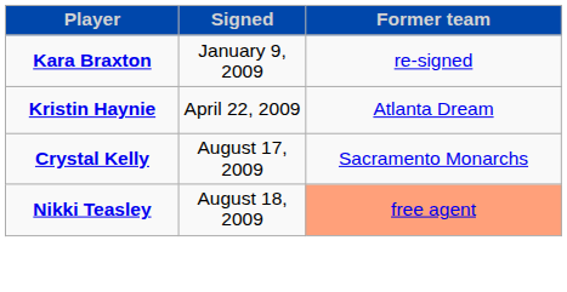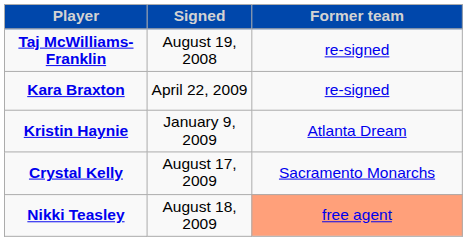 <table class="wikitable" style="text-align: center">
 <tr align="center" bgcolor="#dddddd">
 <td style="background:#0047AB;color:#D3D3D3; width:140px"><strong>Player</strong></td>
 <td style="background:#0047AB;color:#D3D3D3; width:100px"><strong>Signed</strong></td>
 <td style="background:#0047AB;color:#D3D3D3; width:210px"><strong>Former team</strong></td>
 </tr>
 <tr style="height:40px">
+<td><strong><a href='#'>Taj McWilliams-Franklin</a></strong></td>
+<td>August 19, 2008</td>
+<td><a href='#'>re-signed</a></td>
+</tr>
+<tr style="height:40px">
 <td><strong><a href='#'>Kara Braxton</a></strong></td>
-<td>January 9, 2009</td>
+<td>April 22, 2009</td>
 <td><a href='#'>re-signed</a></td>
 </tr>
 <tr style="height:40px">
 <td><strong><a href='#'>Kristin Haynie</a></strong></td>
-<td>April 22, 2009</td>
+<td>January 9, 2009</td>
 <td><a href='#'>Atlanta Dream</a></td>
 </tr>
 <tr style="height:40px">
 <td><strong><a href='#'>Crystal Kelly</a></strong></td>
 <td>August 17, 2009</td>
 <td><a href='#'>Sacramento Monarchs</a></td>
 </tr>
 <tr style="height:40px">
 <td><strong><a href='#'>Nikki Teasley</a></strong></td>
 <td>August 18, 2009</td>
 <td style="background: lightsalmon;"><a href='#'>free agent</a></td>
 </tr>
 </table>
